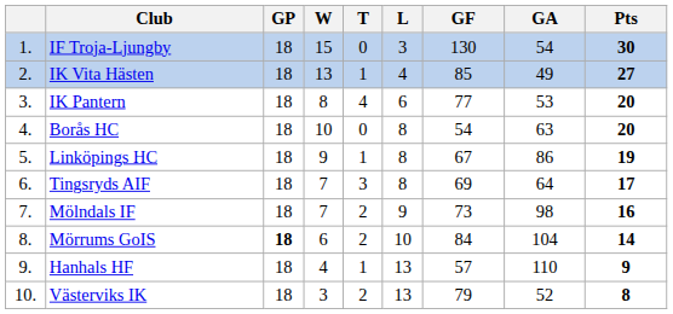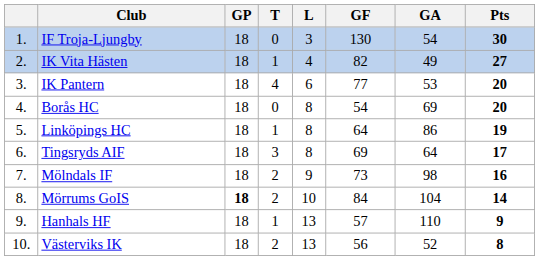 <table class="wikitable">
 <tr>
 <th width="30"></th>
 <th width="200">Club</th>
 <th width="30">GP</th>
-<th width="30">W</th>
 <th width="30">T</th>
 <th width="30">L</th>
 <th width="70">GF</th>
 <th width="70">GA</th>
 <th width="70">Pts</th>
 </tr>
 <tr bgcolor="#BCD2EE" align="center">
 <td>1.</td>
 <td align="left"><a href='#'>IF Troja-Ljungby</a></td>
 <td>18</td>
-<td>15</td>
 <td>0</td>
 <td>3</td>
 <td>130</td>
 <td>54</td>
 <td><strong>30</strong></td>
 </tr>
 <tr bgcolor="#BCD2EE" align="center">
 <td>2.</td>
 <td align="left"><a href='#'>IK Vita Hästen</a></td>
 <td>18</td>
-<td>13</td>
 <td>1</td>
 <td>4</td>
-<td>85</td>
+<td>82</td>
 <td>49</td>
 <td><strong>27</strong></td>
 </tr>
 <tr bgcolor="#FFFFFF" align="center">
 <td>3.</td>
 <td align="left"><a href='#'>IK Pantern</a></td>
 <td>18</td>
-<td>8</td>
 <td>4</td>
 <td>6</td>
 <td>77</td>
 <td>53</td>
 <td><strong>20</strong></td>
 </tr>
 <tr bgcolor="#FFFFFF" align="center">
 <td>4.</td>
 <td align="left"><a href='#'>Borås HC</a></td>
 <td>18</td>
-<td>10</td>
 <td>0</td>
 <td>8</td>
 <td>54</td>
-<td>63</td>
+<td>69</td>
 <td><strong>20</strong></td>
 </tr>
 <tr bgcolor="#FFFFFF" align="center">
 <td>5.</td>
 <td align="left"><a href='#'>Linköpings HC</a></td>
 <td>18</td>
-<td>9</td>
 <td>1</td>
 <td>8</td>
-<td>67</td>
+<td>64</td>
 <td>86</td>
 <td><strong>19</strong></td>
 </tr>
 <tr bgcolor="#FFFFFF" align="center">
 <td>6.</td>
 <td align="left"><a href='#'>Tingsryds AIF</a></td>
 <td>18</td>
-<td>7</td>
 <td>3</td>
 <td>8</td>
 <td>69</td>
 <td>64</td>
 <td><strong>17</strong></td>
 </tr>
 <tr bgcolor="#FFFFFF" align="center">
 <td>7.</td>
 <td align="left"><a href='#'>Mölndals IF</a></td>
 <td>18</td>
-<td>7</td>
 <td>2</td>
 <td>9</td>
 <td>73</td>
 <td>98</td>
 <td><strong>16</strong></td>
 </tr>
 <tr bgcolor="#FFFFFF" align="center">
 <td>8.</td>
 <td align="left"><a href='#'>Mörrums GoIS</a></td>
 <td><strong>18</strong></td>
-<td>6</td>
 <td>2</td>
 <td>10</td>
 <td>84</td>
 <td>104</td>
 <td><strong>14</strong></td>
 </tr>
 <tr bgcolor="#FFFFFF" align="center">
 <td>9.</td>
 <td align="left"><a href='#'>Hanhals HF</a></td>
 <td>18</td>
-<td>4</td>
 <td>1</td>
 <td>13</td>
 <td>57</td>
 <td>110</td>
 <td><strong>9</strong></td>
 </tr>
 <tr bgcolor="#FFFFFF" align="center">
 <td>10.</td>
 <td align="left"><a href='#'>Västerviks IK</a></td>
 <td>18</td>
-<td>3</td>
 <td>2</td>
 <td>13</td>
-<td>79</td>
+<td>56</td>
 <td>52</td>
 <td><strong>8</strong></td>
 </tr>
 </table>
